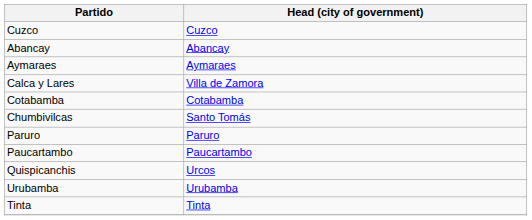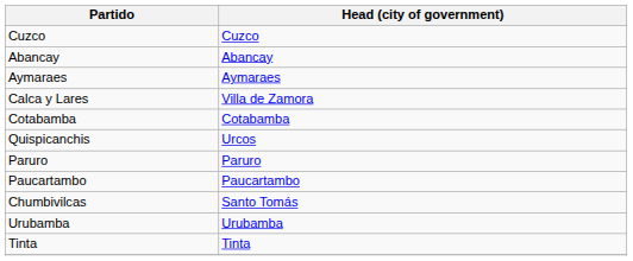 <table class="wikitable" border="1" align="center" width=60%>
 <tr bgcolor="#ececec">
 <th>Partido</th>
 <th>Head (city of government)</th>
 </tr>
 <tr>
 <td>Cuzco</td>
 <td><a href='#'>Cuzco</a></td>
 </tr>
 <tr>
 <td>Abancay</td>
 <td><a href='#'>Abancay</a></td>
 </tr>
 <tr>
 <td>Aymaraes</td>
 <td><a href='#'>Aymaraes</a></td>
 </tr>
 <tr>
 <td>Calca y Lares</td>
 <td><a href='#'>Villa de Zamora</a></td>
 </tr>
 <tr>
 <td>Cotabamba</td>
 <td><a href='#'>Cotabamba</a></td>
 </tr>
 <tr>
-<td>Chumbivilcas</td>
-<td><a href='#'>Santo Tomás</a></td>
+<td>Quispicanchis</td>
+<td><a href='#'>Urcos</a></td>
 </tr>
 <tr>
 <td>Paruro</td>
 <td><a href='#'>Paruro</a></td>
 </tr>
 <tr>
 <td>Paucartambo</td>
 <td><a href='#'>Paucartambo</a></td>
 </tr>
 <tr>
-<td>Quispicanchis</td>
-<td><a href='#'>Urcos</a></td>
+<td>Chumbivilcas</td>
+<td><a href='#'>Santo Tomás</a></td>
 </tr>
 <tr>
 <td>Urubamba</td>
 <td><a href='#'>Urubamba</a></td>
 </tr>
 <tr>
 <td>Tinta</td>
 <td><a href='#'>Tinta</a></td>
 </tr>
 <tr>
 </tr>
 </table>
